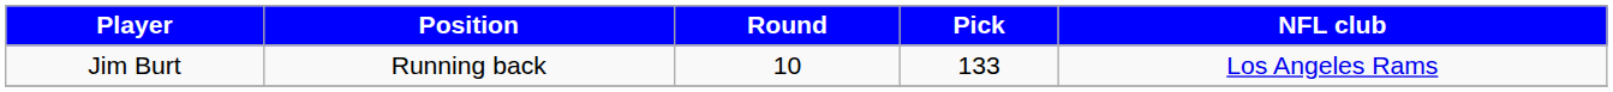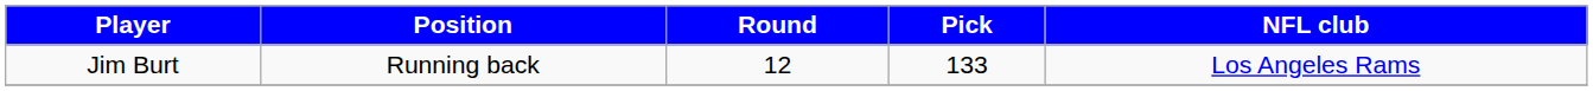 <table class="wikitable" width="80%">
 <tr align="center"  style="background: blue;color:#FFFFFF;">
 <td><strong>Player</strong></td>
 <td><strong>Position</strong></td>
 <td><strong>Round</strong></td>
 <td><strong>Pick</strong></td>
 <td><strong>NFL club</strong></td>
 </tr>
 <tr align="center" bgcolor="">
 <td>Jim Burt</td>
 <td>Running back</td>
-<td>10</td>
+<td>12</td>
 <td>133</td>
 <td><a href='#'>Los Angeles Rams</a></td>
 </tr>
 <tr align="center" bgcolor="">
 </tr>
 </table>
